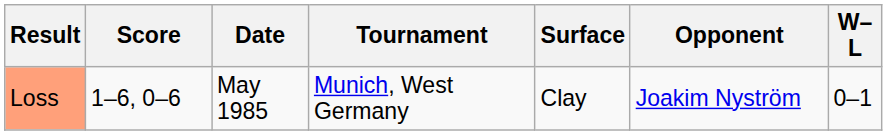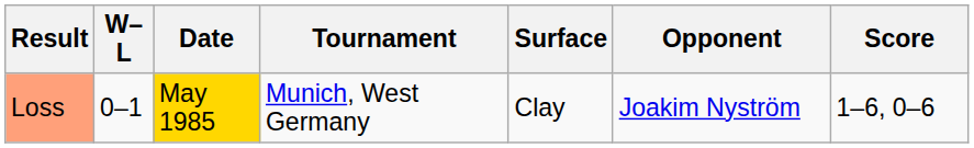 <table class="sortable wikitable">
 <tr>
 <th style="width:35px">Result</th>
-<th style="width:80px" class="unsortable">Score</th>
+<th style="width:30px" class="unsortable">W–L</th>
 <th style="width:60px">Date</th>
 <th style="width:150px">Tournament</th>
 <th style="width:50px">Surface</th>
 <th style="width:130px">Opponent</th>
-<th style="width:30px" class="unsortable">W–L</th>
+<th style="width:80px" class="unsortable">Score</th>
 </tr>
 <tr>
 <td style="background:#ffa07a;">Loss</td>
-<td>1–6, 0–6</td>
-<td>May 1985</td>
+<td>0–1</td>
+<td style="background: gold;">May 1985</td>
 <td><a href='#'>Munich</a>, West Germany</td>
 <td>Clay</td>
 <td> <a href='#'>Joakim Nyström</a></td>
-<td>0–1</td>
+<td>1–6, 0–6</td>
 </tr>
 </table>
